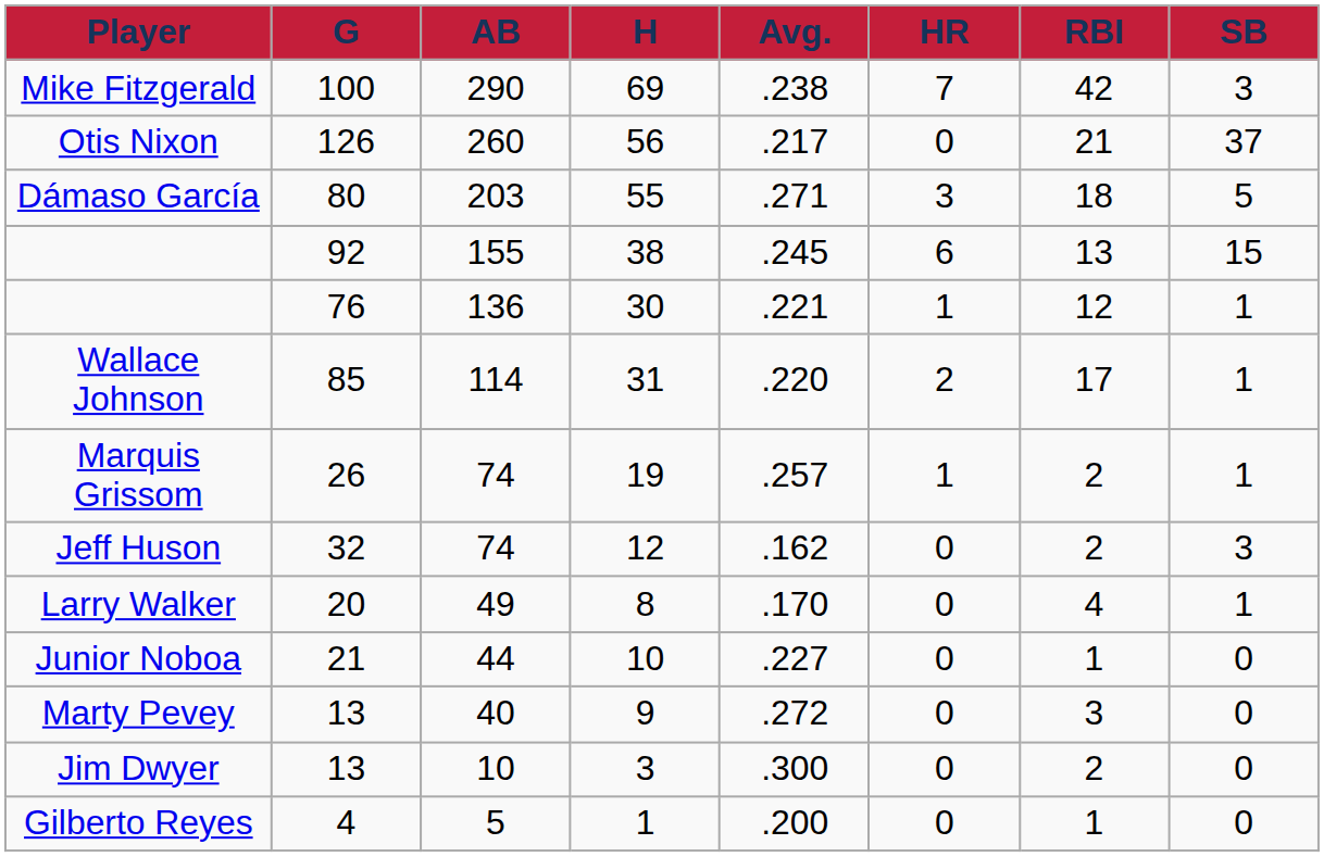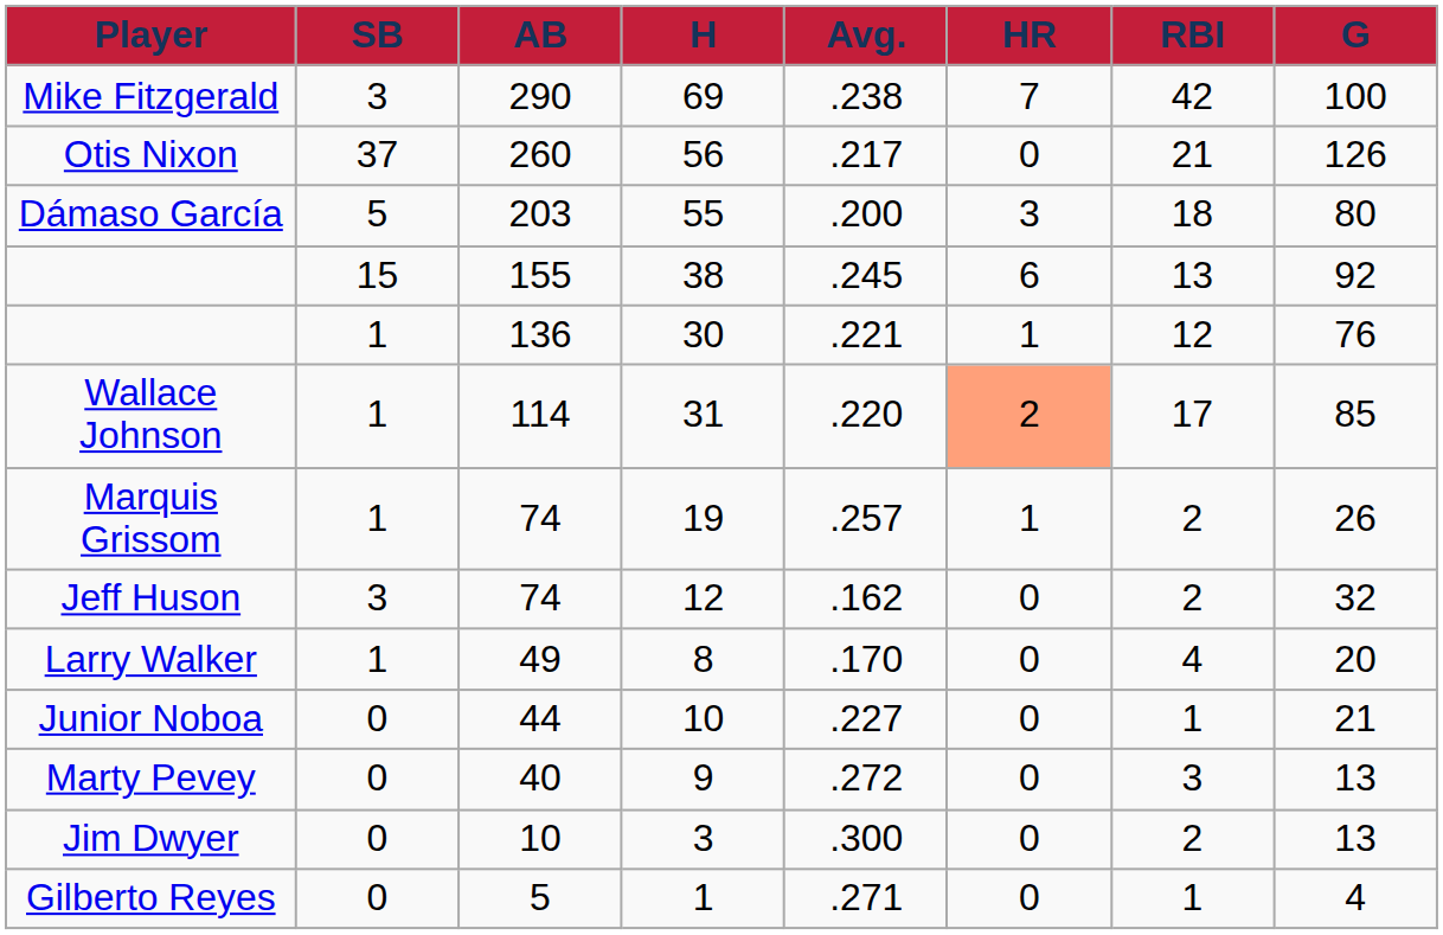 <table class="wikitable sortable">
 <tr>
 <th style="background:#C41E3A;color:#14345B;" width="16%">Player</th>
-<th style="background:#C41E3A;color:#14345B;" width="9%">G</th>
+<th style="background:#C41E3A;color:#14345B;" width="9%">SB</th>
 <th style="background:#C41E3A;color:#14345B;" width="9%">AB</th>
 <th style="background:#C41E3A;color:#14345B;" width="9%">H</th>
 <th style="background:#C41E3A;color:#14345B;" width="9%">Avg.</th>
 <th style="background:#C41E3A;color:#14345B;" width="9%">HR</th>
 <th style="background:#C41E3A;color:#14345B;" width="9%">RBI</th>
-<th style="background:#C41E3A;color:#14345B;" width="9%">SB</th>
+<th style="background:#C41E3A;color:#14345B;" width="9%">G</th>
 </tr>
 <tr align="center">
 <td><a href='#'>Mike Fitzgerald</a></td>
-<td>100</td>
+<td>3</td>
 <td>290</td>
 <td>69</td>
 <td>.238</td>
 <td>7</td>
 <td>42</td>
-<td>3</td>
+<td>100</td>
 </tr>
 <tr align="center">
 <td><a href='#'>Otis Nixon</a></td>
-<td>126</td>
+<td>37</td>
 <td>260</td>
 <td>56</td>
 <td>.217</td>
 <td>0</td>
 <td>21</td>
-<td>37</td>
+<td>126</td>
 </tr>
 <tr align="center">
 <td><a href='#'>Dámaso García</a></td>
-<td>80</td>
+<td>5</td>
 <td>203</td>
 <td>55</td>
-<td>.271</td>
+<td>.200</td>
 <td>3</td>
 <td>18</td>
-<td>5</td>
+<td>80</td>
 </tr>
 <tr align="center">
 <td></td>
-<td>92</td>
+<td>15</td>
 <td>155</td>
 <td>38</td>
 <td>.245</td>
 <td>6</td>
 <td>13</td>
-<td>15</td>
+<td>92</td>
 </tr>
 <tr align="center">
 <td></td>
-<td>76</td>
+<td>1</td>
 <td>136</td>
 <td>30</td>
 <td>.221</td>
 <td>1</td>
 <td>12</td>
-<td>1</td>
+<td>76</td>
 </tr>
 <tr align="center">
 <td><a href='#'>Wallace Johnson</a></td>
-<td>85</td>
+<td>1</td>
 <td>114</td>
 <td>31</td>
 <td>.220</td>
-<td>2</td>
+<td style="background: lightsalmon;">2</td>
 <td>17</td>
-<td>1</td>
+<td>85</td>
 </tr>
 <tr align="center">
 <td><a href='#'>Marquis Grissom</a></td>
-<td>26</td>
+<td>1</td>
 <td>74</td>
 <td>19</td>
 <td>.257</td>
 <td>1</td>
 <td>2</td>
-<td>1</td>
+<td>26</td>
 </tr>
 <tr align="center">
 <td><a href='#'>Jeff Huson</a></td>
-<td>32</td>
+<td>3</td>
 <td>74</td>
 <td>12</td>
 <td>.162</td>
 <td>0</td>
 <td>2</td>
-<td>3</td>
+<td>32</td>
 </tr>
 <tr align="center">
 <td><a href='#'>Larry Walker</a></td>
-<td>20</td>
+<td>1</td>
 <td>49</td>
 <td>8</td>
 <td>.170</td>
 <td>0</td>
 <td>4</td>
-<td>1</td>
+<td>20</td>
 </tr>
 <tr align="center">
 <td><a href='#'>Junior Noboa</a></td>
-<td>21</td>
+<td>0</td>
 <td>44</td>
 <td>10</td>
 <td>.227</td>
 <td>0</td>
 <td>1</td>
-<td>0</td>
+<td>21</td>
 </tr>
 <tr align="center">
 <td><a href='#'>Marty Pevey</a></td>
-<td>13</td>
+<td>0</td>
 <td>40</td>
 <td>9</td>
 <td>.272</td>
 <td>0</td>
 <td>3</td>
-<td>0</td>
+<td>13</td>
 </tr>
 <tr align="center">
 <td><a href='#'>Jim Dwyer</a></td>
-<td>13</td>
+<td>0</td>
 <td>10</td>
 <td>3</td>
 <td>.300</td>
 <td>0</td>
 <td>2</td>
-<td>0</td>
+<td>13</td>
 </tr>
 <tr align="center">
 <td><a href='#'>Gilberto Reyes</a></td>
-<td>4</td>
+<td>0</td>
 <td>5</td>
 <td>1</td>
-<td>.200</td>
+<td>.271</td>
 <td>0</td>
 <td>1</td>
-<td>0</td>
+<td>4</td>
 </tr>
 </table>
